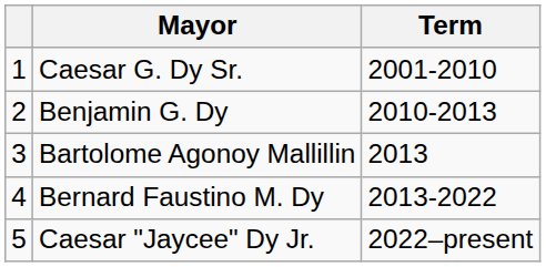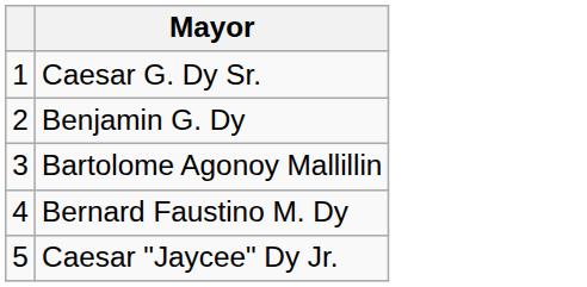 <table class="wikitable sortable">
 <tr>
 <th></th>
 <th>Mayor</th>
-<th>Term</th>
 </tr>
 <tr>
 <td>1</td>
 <td>Caesar G. Dy Sr.</td>
-<td>2001-2010</td>
 </tr>
 <tr>
 <td>2</td>
 <td>Benjamin G. Dy</td>
-<td>2010-2013</td>
 </tr>
 <tr>
 <td>3</td>
 <td>Bartolome Agonoy Mallillin</td>
-<td>2013</td>
 </tr>
 <tr>
 <td>4</td>
 <td>Bernard Faustino M. Dy</td>
-<td>2013-2022</td>
 </tr>
 <tr>
 <td>5</td>
 <td>Caesar "Jaycee" Dy Jr.</td>
-<td>2022–present</td>
 </tr>
 </table>
